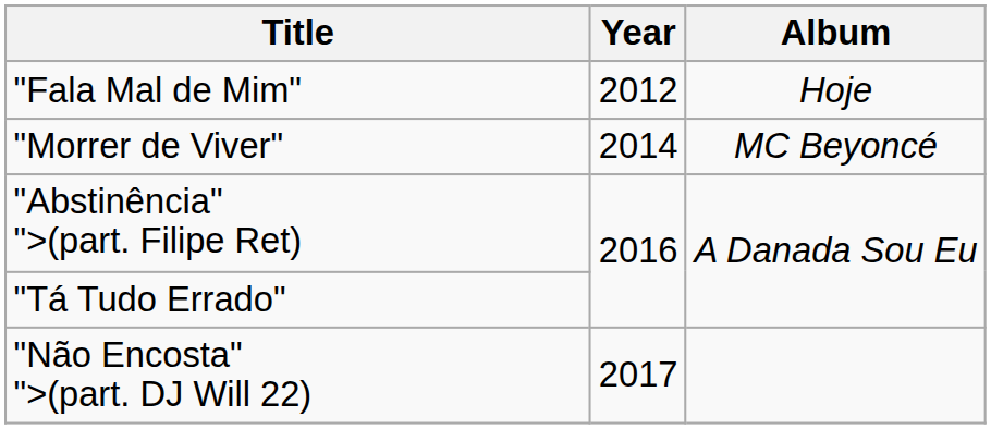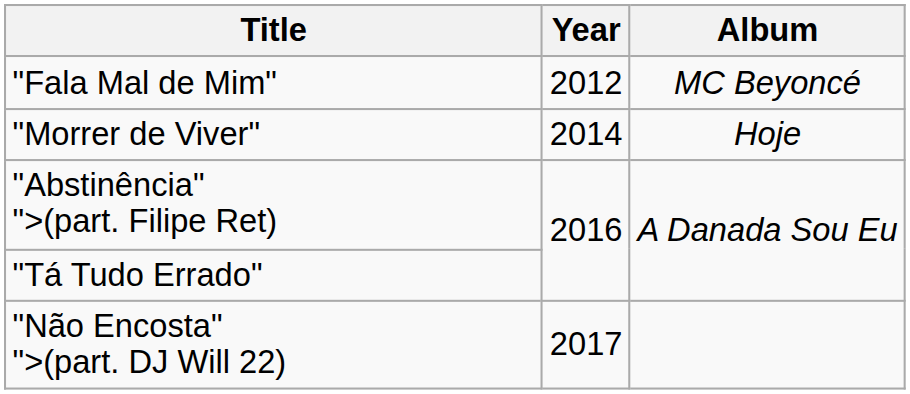 <table class="wikitable">
 <tr>
 <th style="width:16em;">Title</th>
 <th>Year</th>
 <th>Album</th>
 </tr>
 <tr>
 <td>"Fala Mal de Mim"</td>
 <td>2012</td>
-<td align="center"><em>Hoje</em></td>
+<td align="center"><em>MC Beyoncé</em></td>
 </tr>
 <tr>
 <td>"Morrer de Viver"</td>
 <td>2014</td>
-<td align="center"><em>MC Beyoncé</em></td>
+<td align="center"><em>Hoje</em></td>
 </tr>
 <tr>
 <td>"Abstinência"<br><span>">(part. Filipe Ret)</span></td>
 <td rowspan="2">2016</td>
 <td align="center" rowspan="2"><em>A Danada Sou Eu</em></td>
 </tr>
 <tr>
 <td>"Tá Tudo Errado"</td>
 </tr>
 <tr>
 <td>"Não Encosta" <br><span>">(part. DJ Will 22)</span></td>
 <td>2017</td>
 <td></td>
 </tr>
 </table>
